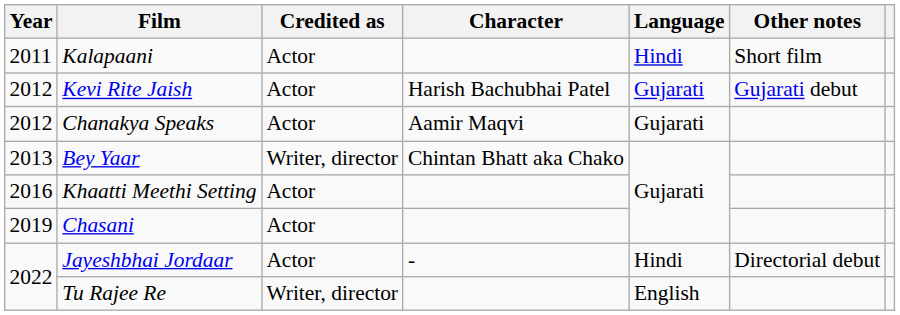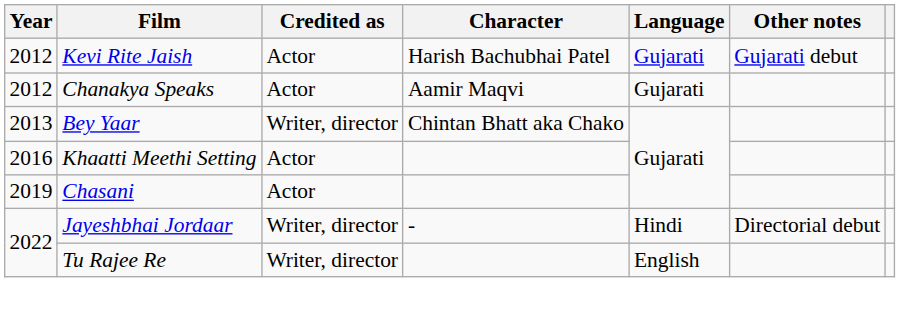 <table class="wikitable sortable plainrowheaders">
 <tr>
 <th>Year</th>
 <th>Film</th>
 <th>Credited as</th>
 <th>Character</th>
 <th>Language</th>
 <th>Other notes</th>
 <th scope="col" class="unsortable"></th>
-</tr>
-<tr>
-<td>2011</td>
-<td><em>Kalapaani</em></td>
-<td>Actor</td>
-<td></td>
-<td><a href='#'>Hindi</a></td>
-<td>Short film</td>
-<td></td>
 </tr>
 <tr>
 <td>2012</td>
 <td><em><a href='#'>Kevi Rite Jaish</a></em></td>
 <td>Actor</td>
 <td>Harish Bachubhai Patel</td>
 <td><a href='#'>Gujarati</a></td>
 <td><a href='#'>Gujarati</a> debut</td>
 <td></td>
 </tr>
 <tr>
 <td>2012</td>
 <td><em>Chanakya Speaks</em></td>
 <td>Actor</td>
 <td>Aamir Maqvi</td>
 <td>Gujarati</td>
 <td></td>
 <td></td>
 </tr>
 <tr>
 <td>2013</td>
 <td><em><a href='#'>Bey Yaar</a></em></td>
 <td>Writer, director</td>
 <td>Chintan Bhatt aka Chako</td>
 <td rowspan="3">Gujarati</td>
 <td></td>
 <td></td>
 </tr>
 <tr>
 <td>2016</td>
 <td><em>Khaatti Meethi Setting</em></td>
 <td>Actor</td>
 <td></td>
 <td></td>
 <td></td>
 </tr>
 <tr>
 <td>2019</td>
 <td><em><a href='#'>Chasani</a></em></td>
 <td>Actor</td>
 <td></td>
 <td></td>
 <td></td>
 </tr>
 <tr>
 <td rowspan="2">2022</td>
 <td><em><a href='#'>Jayeshbhai Jordaar</a></em></td>
-<td>Actor</td>
+<td>Writer, director</td>
 <td>-</td>
 <td>Hindi</td>
 <td>Directorial debut</td>
 <td></td>
 </tr>
 <tr>
 <td><em>Tu Rajee Re</em></td>
 <td>Writer, director</td>
 <td></td>
 <td>English</td>
 <td></td>
 <td></td>
 </tr>
 </table>
